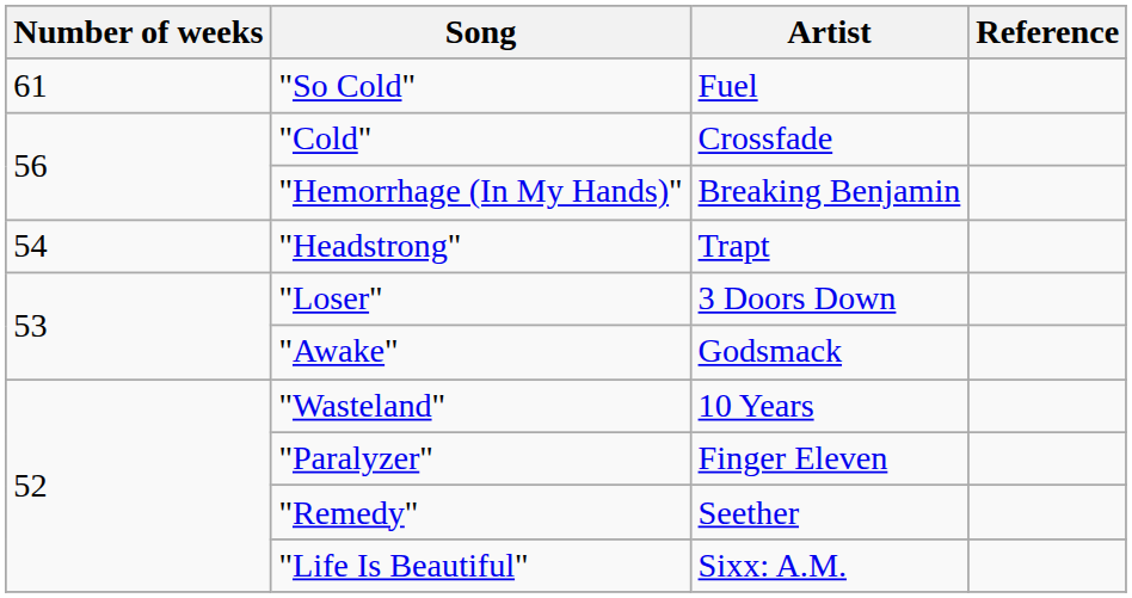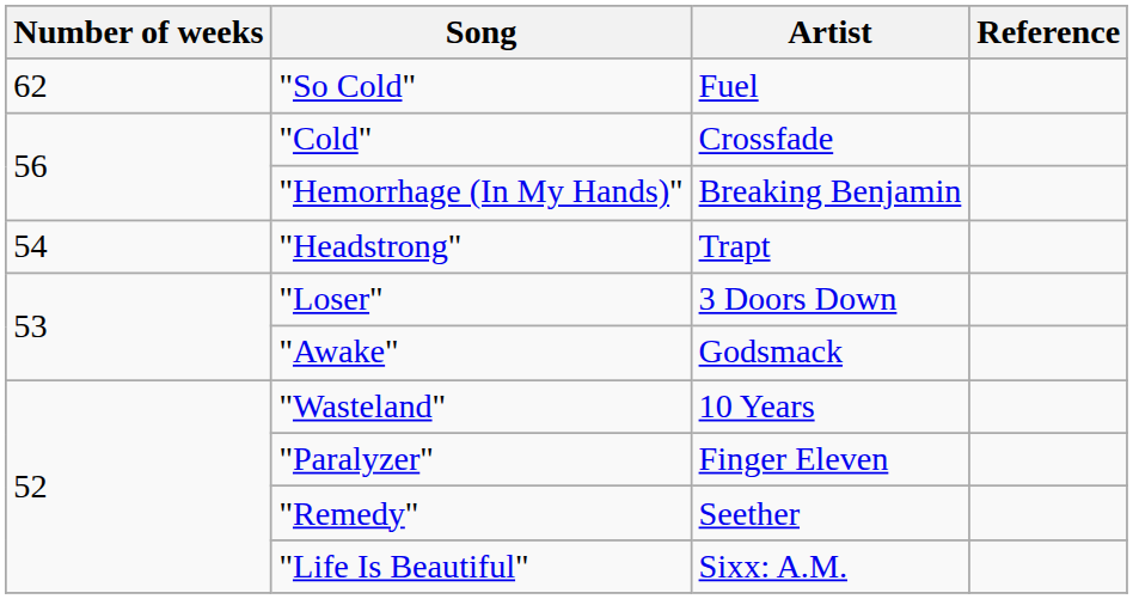 <table class="wikitable">
 <tr>
 <th>Number of weeks</th>
 <th>Song</th>
 <th>Artist</th>
 <th>Reference</th>
 </tr>
 <tr>
-<td>61</td>
+<td>62</td>
 <td>"<a href='#'>So Cold</a>"</td>
 <td><a href='#'>Fuel</a></td>
 <td></td>
 </tr>
 <tr>
 <td rowspan=2>56</td>
 <td>"<a href='#'>Cold</a>"</td>
 <td><a href='#'>Crossfade</a></td>
 <td></td>
 </tr>
 <tr>
 <td>"<a href='#'>Hemorrhage (In My Hands)</a>"</td>
 <td><a href='#'>Breaking Benjamin</a></td>
 <td></td>
 </tr>
 <tr>
 <td>54</td>
 <td>"<a href='#'>Headstrong</a>"</td>
 <td><a href='#'>Trapt</a></td>
 <td></td>
 </tr>
 <tr>
 <td rowspan=2>53</td>
 <td>"<a href='#'>Loser</a>"</td>
 <td><a href='#'>3 Doors Down</a></td>
 <td></td>
 </tr>
 <tr>
 <td>"<a href='#'>Awake</a>"</td>
 <td><a href='#'>Godsmack</a></td>
 <td></td>
 </tr>
 <tr>
 <td rowspan = 4>52</td>
 <td>"<a href='#'>Wasteland</a>"</td>
 <td><a href='#'>10 Years</a></td>
 <td></td>
 </tr>
 <tr>
 <td>"<a href='#'>Paralyzer</a>"</td>
 <td><a href='#'>Finger Eleven</a></td>
 <td></td>
 </tr>
 <tr>
 <td>"<a href='#'>Remedy</a>"</td>
 <td><a href='#'>Seether</a></td>
 <td></td>
 </tr>
 <tr>
 <td>"<a href='#'>Life Is Beautiful</a>"</td>
 <td><a href='#'>Sixx: A.M.</a></td>
 <td></td>
 </tr>
 </table>
